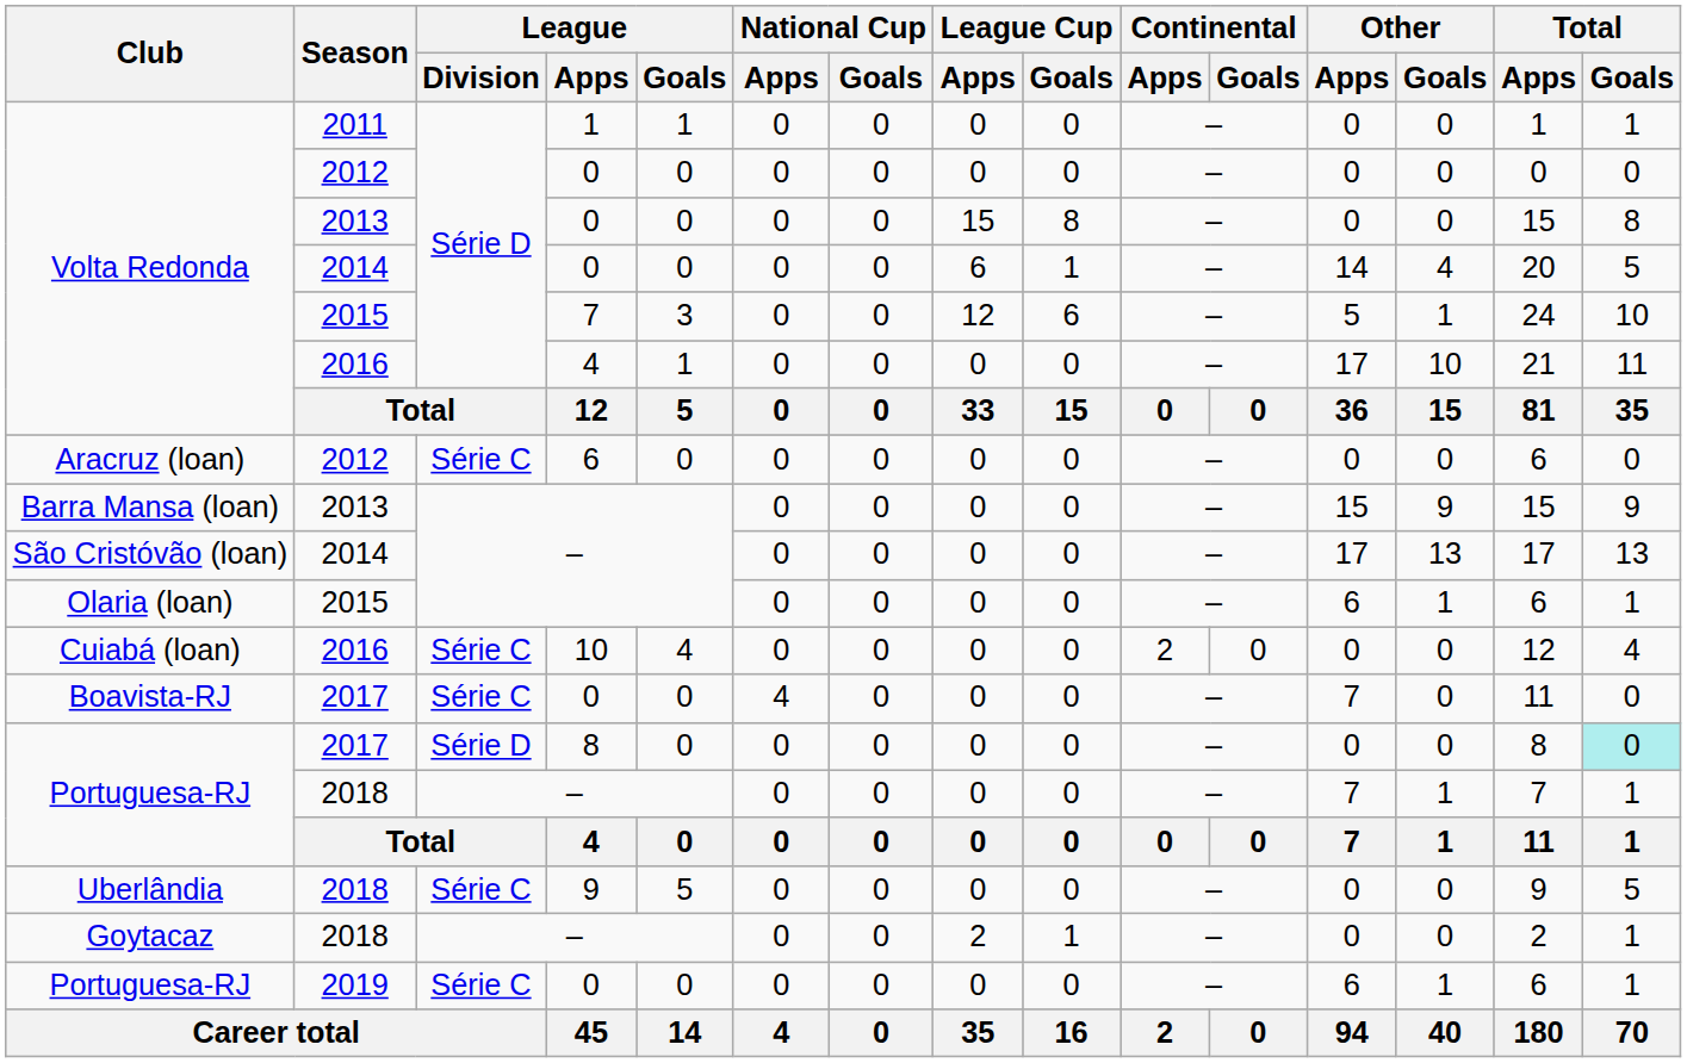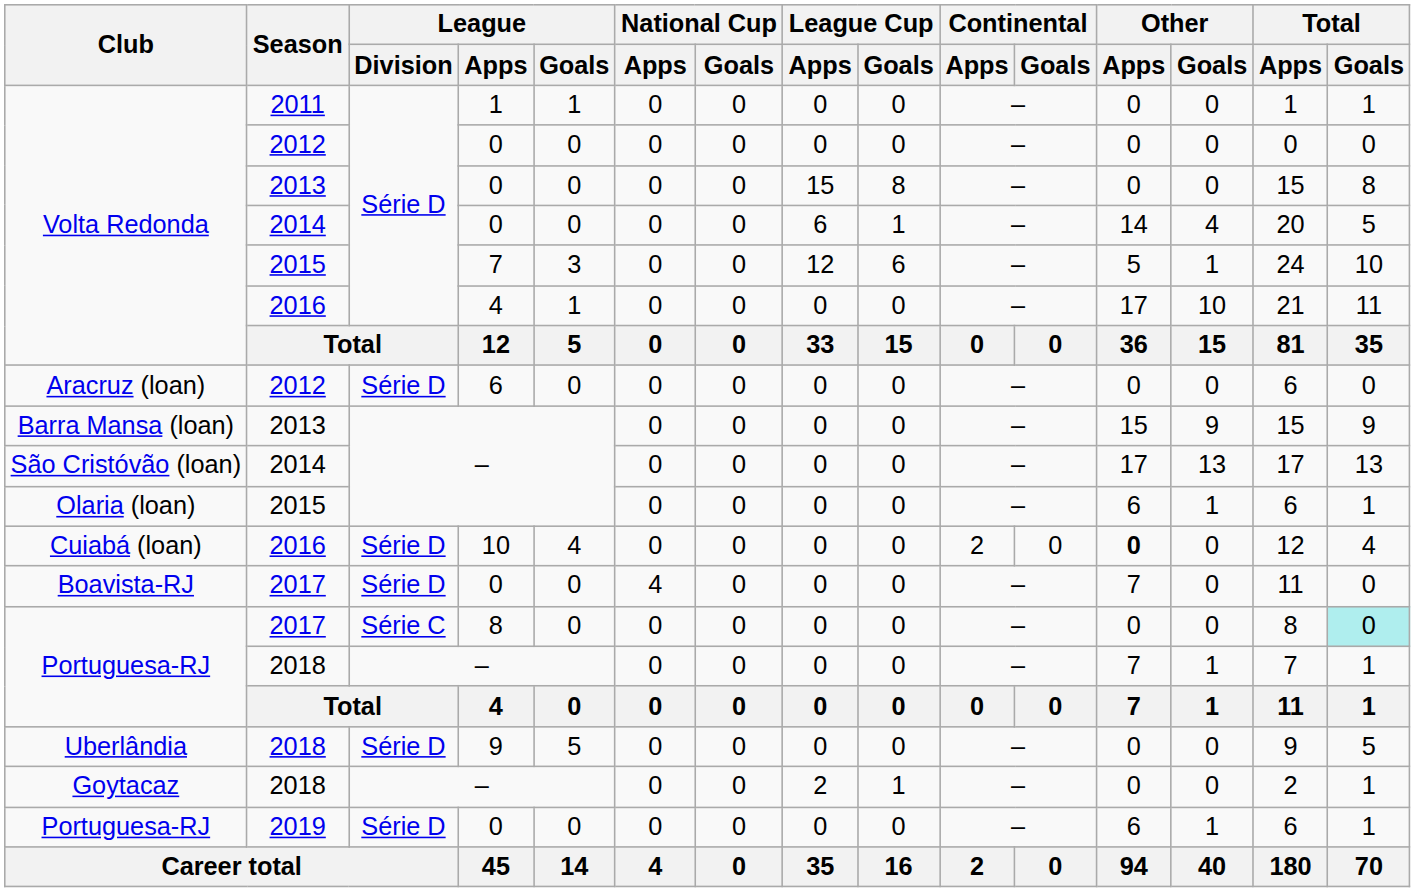 <table class="wikitable" style="text-align: center">
 <tr>
 <th rowspan="2">Club</th>
 <th rowspan="2">Season</th>
 <th colspan="3">League</th>
 <th colspan="2">National Cup</th>
 <th colspan="2">League Cup</th>
 <th colspan="2">Continental</th>
 <th colspan="2">Other</th>
 <th colspan="2">Total</th>
 </tr>
 <tr>
 <th>Division</th>
 <th>Apps</th>
 <th>Goals</th>
 <th>Apps</th>
 <th>Goals</th>
 <th>Apps</th>
 <th>Goals</th>
 <th>Apps</th>
 <th>Goals</th>
 <th>Apps</th>
 <th>Goals</th>
 <th>Apps</th>
 <th>Goals</th>
 </tr>
 <tr>
 <td rowspan="7"><a href='#'>Volta Redonda</a></td>
 <td><a href='#'>2011</a></td>
 <td rowspan="6"><a href='#'>Série D</a></td>
 <td>1</td>
 <td>1</td>
 <td>0</td>
 <td>0</td>
 <td>0</td>
 <td>0</td>
 <td colspan="2">–</td>
 <td>0</td>
 <td>0</td>
 <td>1</td>
 <td>1</td>
 </tr>
 <tr>
 <td><a href='#'>2012</a></td>
 <td>0</td>
 <td>0</td>
 <td>0</td>
 <td>0</td>
 <td>0</td>
 <td>0</td>
 <td colspan="2">–</td>
 <td>0</td>
 <td>0</td>
 <td>0</td>
 <td>0</td>
 </tr>
 <tr>
 <td><a href='#'>2013</a></td>
 <td>0</td>
 <td>0</td>
 <td>0</td>
 <td>0</td>
 <td>15</td>
 <td>8</td>
 <td colspan="2">–</td>
 <td>0</td>
 <td>0</td>
 <td>15</td>
 <td>8</td>
 </tr>
 <tr>
 <td><a href='#'>2014</a></td>
 <td>0</td>
 <td>0</td>
 <td>0</td>
 <td>0</td>
 <td>6</td>
 <td>1</td>
 <td colspan="2">–</td>
 <td>14</td>
 <td>4</td>
 <td>20</td>
 <td>5</td>
 </tr>
 <tr>
 <td><a href='#'>2015</a></td>
 <td>7</td>
 <td>3</td>
 <td>0</td>
 <td>0</td>
 <td>12</td>
 <td>6</td>
 <td colspan="2">–</td>
 <td>5</td>
 <td>1</td>
 <td>24</td>
 <td>10</td>
 </tr>
 <tr>
 <td><a href='#'>2016</a></td>
 <td>4</td>
 <td>1</td>
 <td>0</td>
 <td>0</td>
 <td>0</td>
 <td>0</td>
 <td colspan="2">–</td>
 <td>17</td>
 <td>10</td>
 <td>21</td>
 <td>11</td>
 </tr>
 <tr>
 <th colspan="2"><strong>Total</strong></th>
 <th>12</th>
 <th>5</th>
 <th>0</th>
 <th>0</th>
 <th>33</th>
 <th>15</th>
 <th>0</th>
 <th>0</th>
 <th>36</th>
 <th>15</th>
 <th>81</th>
 <th>35</th>
 </tr>
 <tr>
 <td><a href='#'>Aracruz</a> (loan)</td>
 <td><a href='#'>2012</a></td>
-<td><a href='#'>Série C</a></td>
+<td><a href='#'>Série D</a></td>
 <td>6</td>
 <td>0</td>
 <td>0</td>
 <td>0</td>
 <td>0</td>
 <td>0</td>
 <td colspan="2">–</td>
 <td>0</td>
 <td>0</td>
 <td>6</td>
 <td>0</td>
 </tr>
 <tr>
 <td><a href='#'>Barra Mansa</a> (loan)</td>
 <td>2013</td>
 <td colspan="3" rowspan="3">–</td>
 <td>0</td>
 <td>0</td>
 <td>0</td>
 <td>0</td>
 <td colspan="2">–</td>
 <td>15</td>
 <td>9</td>
 <td>15</td>
 <td>9</td>
 </tr>
 <tr>
 <td><a href='#'>São Cristóvão</a> (loan)</td>
 <td>2014</td>
 <td>0</td>
 <td>0</td>
 <td>0</td>
 <td>0</td>
 <td colspan="2">–</td>
 <td>17</td>
 <td>13</td>
 <td>17</td>
 <td>13</td>
 </tr>
 <tr>
 <td><a href='#'>Olaria</a> (loan)</td>
 <td>2015</td>
 <td>0</td>
 <td>0</td>
 <td>0</td>
 <td>0</td>
 <td colspan="2">–</td>
 <td>6</td>
 <td>1</td>
 <td>6</td>
 <td>1</td>
 </tr>
 <tr>
 <td><a href='#'>Cuiabá</a> (loan)</td>
 <td><a href='#'>2016</a></td>
-<td><a href='#'>Série C</a></td>
+<td><a href='#'>Série D</a></td>
 <td>10</td>
 <td>4</td>
 <td>0</td>
 <td>0</td>
 <td>0</td>
 <td>0</td>
 <td>2</td>
 <td>0</td>
-<td>0</td>
+<td><strong>0</strong></td>
 <td>0</td>
 <td>12</td>
 <td>4</td>
 </tr>
 <tr>
 <td><a href='#'>Boavista-RJ</a></td>
 <td><a href='#'>2017</a></td>
-<td><a href='#'>Série C</a></td>
+<td><a href='#'>Série D</a></td>
 <td>0</td>
 <td>0</td>
 <td>4</td>
 <td>0</td>
 <td>0</td>
 <td>0</td>
 <td colspan="2">–</td>
 <td>7</td>
 <td>0</td>
 <td>11</td>
 <td>0</td>
 </tr>
 <tr>
 <td rowspan="3"><a href='#'>Portuguesa-RJ</a></td>
 <td><a href='#'>2017</a></td>
-<td><a href='#'>Série D</a></td>
+<td><a href='#'>Série C</a></td>
 <td>8</td>
 <td>0</td>
 <td>0</td>
 <td>0</td>
 <td>0</td>
 <td>0</td>
 <td colspan="2">–</td>
 <td>0</td>
 <td>0</td>
 <td>8</td>
 <td style="background: paleturquoise;">0</td>
 </tr>
 <tr>
 <td>2018</td>
 <td colspan="3">–</td>
 <td>0</td>
 <td>0</td>
 <td>0</td>
 <td>0</td>
 <td colspan="2">–</td>
 <td>7</td>
 <td>1</td>
 <td>7</td>
 <td>1</td>
 </tr>
 <tr>
 <th colspan="2"><strong>Total</strong></th>
 <th>4</th>
 <th>0</th>
 <th>0</th>
 <th>0</th>
 <th>0</th>
 <th>0</th>
 <th>0</th>
 <th>0</th>
 <th>7</th>
 <th>1</th>
 <th>11</th>
 <th>1</th>
 </tr>
 <tr>
 <td><a href='#'>Uberlândia</a></td>
 <td><a href='#'>2018</a></td>
-<td><a href='#'>Série C</a></td>
+<td><a href='#'>Série D</a></td>
 <td>9</td>
 <td>5</td>
 <td>0</td>
 <td>0</td>
 <td>0</td>
 <td>0</td>
 <td colspan="2">–</td>
 <td>0</td>
 <td>0</td>
 <td>9</td>
 <td>5</td>
 </tr>
 <tr>
 <td><a href='#'>Goytacaz</a></td>
 <td>2018</td>
 <td colspan="3">–</td>
 <td>0</td>
 <td>0</td>
 <td>2</td>
 <td>1</td>
 <td colspan="2">–</td>
 <td>0</td>
 <td>0</td>
 <td>2</td>
 <td>1</td>
 </tr>
 <tr>
 <td><a href='#'>Portuguesa-RJ</a></td>
 <td><a href='#'>2019</a></td>
-<td><a href='#'>Série C</a></td>
+<td><a href='#'>Série D</a></td>
 <td>0</td>
 <td>0</td>
 <td>0</td>
 <td>0</td>
 <td>0</td>
 <td>0</td>
 <td colspan="2">–</td>
 <td>6</td>
 <td>1</td>
 <td>6</td>
 <td>1</td>
 </tr>
 <tr>
 <th colspan=3>Career total</th>
 <th>45</th>
 <th>14</th>
 <th>4</th>
 <th>0</th>
 <th>35</th>
 <th>16</th>
 <th>2</th>
 <th>0</th>
 <th>94</th>
 <th>40</th>
 <th>180</th>
 <th>70</th>
 </tr>
 </table>
